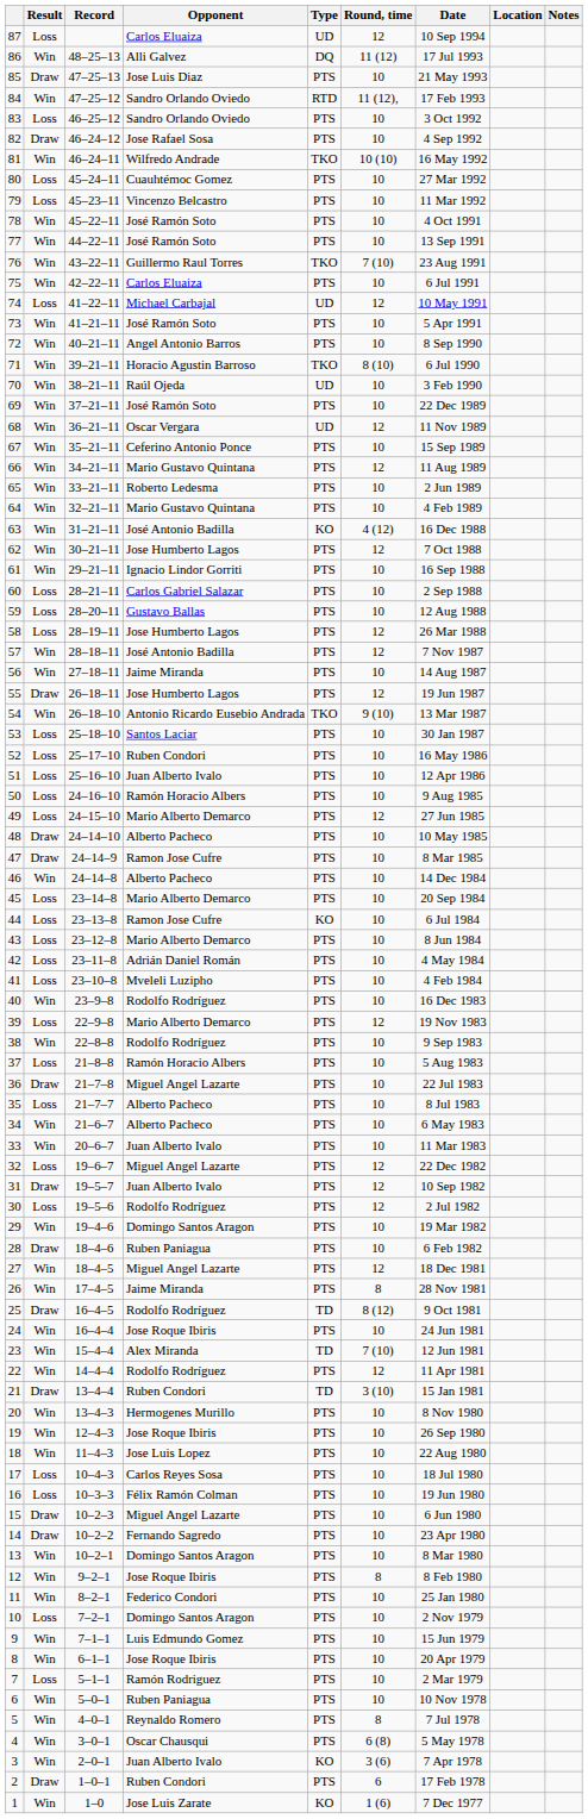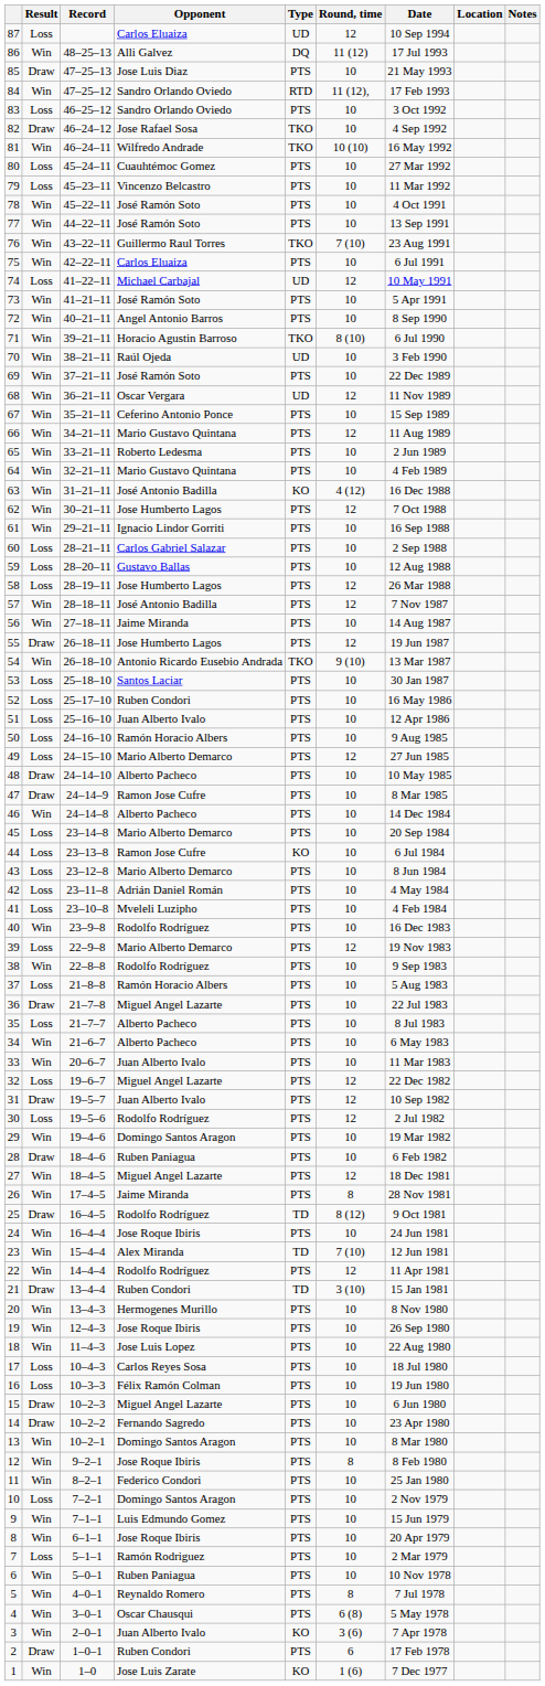 <table class="wikitable" style="text-align:center">
 <tr>
 <th></th>
 <th>Result</th>
 <th>Record</th>
 <th>Opponent</th>
 <th>Type</th>
 <th>Round, time</th>
 <th>Date</th>
 <th>Location</th>
 <th>Notes</th>
 </tr>
 <tr>
 <td>87</td>
 <td>Loss</td>
 <td></td>
 <td align=left><a href='#'>Carlos Eluaiza</a></td>
 <td>UD</td>
 <td>12</td>
 <td>10 Sep 1994</td>
 <td align=left></td>
 <td align=left></td>
 </tr>
 <tr>
 <td>86</td>
 <td>Win</td>
 <td>48–25–13</td>
 <td align=left>Alli Galvez</td>
 <td>DQ</td>
 <td>11 (12)</td>
 <td>17 Jul 1993</td>
 <td align=left></td>
 <td align=left></td>
 </tr>
 <tr>
 <td>85</td>
 <td>Draw</td>
 <td>47–25–13</td>
 <td align=left>Jose Luis Diaz</td>
 <td>PTS</td>
 <td>10</td>
 <td>21 May 1993</td>
 <td align=left></td>
 <td align=left></td>
 </tr>
 <tr>
 <td>84</td>
 <td>Win</td>
 <td>47–25–12</td>
 <td align=left>Sandro Orlando Oviedo</td>
 <td>RTD</td>
 <td>11 (12), </td>
 <td>17 Feb 1993</td>
 <td align=left></td>
 <td align=left></td>
 </tr>
 <tr>
 <td>83</td>
 <td>Loss</td>
 <td>46–25–12</td>
 <td align=left>Sandro Orlando Oviedo</td>
 <td>PTS</td>
 <td>10</td>
 <td>3 Oct 1992</td>
 <td align=left></td>
 <td align=left></td>
 </tr>
 <tr>
 <td>82</td>
 <td>Draw</td>
 <td>46–24–12</td>
 <td align=left>Jose Rafael Sosa</td>
-<td>PTS</td>
+<td>TKO</td>
 <td>10</td>
 <td>4 Sep 1992</td>
 <td align=left></td>
 <td align=left></td>
 </tr>
 <tr>
 <td>81</td>
 <td>Win</td>
 <td>46–24–11</td>
 <td align=left>Wilfredo Andrade</td>
 <td>TKO</td>
 <td>10 (10)</td>
 <td>16 May 1992</td>
 <td align=left></td>
 <td align=left></td>
 </tr>
 <tr>
 <td>80</td>
 <td>Loss</td>
 <td>45–24–11</td>
 <td align=left>Cuauhtémoc Gomez</td>
 <td>PTS</td>
 <td>10</td>
 <td>27 Mar 1992</td>
 <td align=left></td>
 <td align=left></td>
 </tr>
 <tr>
 <td>79</td>
 <td>Loss</td>
 <td>45–23–11</td>
 <td align=left>Vincenzo Belcastro</td>
 <td>PTS</td>
 <td>10</td>
 <td>11 Mar 1992</td>
 <td align=left></td>
 <td align=left></td>
 </tr>
 <tr>
 <td>78</td>
 <td>Win</td>
 <td>45–22–11</td>
 <td align=left>José Ramón Soto</td>
 <td>PTS</td>
 <td>10</td>
 <td>4 Oct 1991</td>
 <td align=left></td>
 <td align=left></td>
 </tr>
 <tr>
 <td>77</td>
 <td>Win</td>
 <td>44–22–11</td>
 <td align=left>José Ramón Soto</td>
 <td>PTS</td>
 <td>10</td>
 <td>13 Sep 1991</td>
 <td align=left></td>
 <td align=left></td>
 </tr>
 <tr>
 <td>76</td>
 <td>Win</td>
 <td>43–22–11</td>
 <td align=left>Guillermo Raul Torres</td>
 <td>TKO</td>
 <td>7 (10)</td>
 <td>23 Aug 1991</td>
 <td align=left></td>
 <td align=left></td>
 </tr>
 <tr>
 <td>75</td>
 <td>Win</td>
 <td>42–22–11</td>
 <td align=left><a href='#'>Carlos Eluaiza</a></td>
 <td>PTS</td>
 <td>10</td>
 <td>6 Jul 1991</td>
 <td align=left></td>
 <td align=left></td>
 </tr>
 <tr>
 <td>74</td>
 <td>Loss</td>
 <td>41–22–11</td>
 <td align=left><a href='#'>Michael Carbajal</a></td>
 <td>UD</td>
 <td>12</td>
 <td><a href='#'>10 May 1991</a></td>
 <td align=left></td>
 <td align=left></td>
 </tr>
 <tr>
 <td>73</td>
 <td>Win</td>
 <td>41–21–11</td>
 <td align=left>José Ramón Soto</td>
 <td>PTS</td>
 <td>10</td>
 <td>5 Apr 1991</td>
 <td align=left></td>
 <td align=left></td>
 </tr>
 <tr>
 <td>72</td>
 <td>Win</td>
 <td>40–21–11</td>
 <td align=left>Angel Antonio Barros</td>
 <td>PTS</td>
 <td>10</td>
 <td>8 Sep 1990</td>
 <td align=left></td>
 <td align=left></td>
 </tr>
 <tr>
 <td>71</td>
 <td>Win</td>
 <td>39–21–11</td>
 <td align=left>Horacio Agustin Barroso</td>
 <td>TKO</td>
 <td>8 (10)</td>
 <td>6 Jul 1990</td>
 <td align=left></td>
 <td align=left></td>
 </tr>
 <tr>
 <td>70</td>
 <td>Win</td>
 <td>38–21–11</td>
 <td align=left>Raúl Ojeda</td>
 <td>UD</td>
 <td>10</td>
 <td>3 Feb 1990</td>
 <td align=left></td>
 <td align=left></td>
 </tr>
 <tr>
 <td>69</td>
 <td>Win</td>
 <td>37–21–11</td>
 <td align=left>José Ramón Soto</td>
 <td>PTS</td>
 <td>10</td>
 <td>22 Dec 1989</td>
 <td align=left></td>
 <td align=left></td>
 </tr>
 <tr>
 <td>68</td>
 <td>Win</td>
 <td>36–21–11</td>
 <td align=left>Oscar Vergara</td>
 <td>UD</td>
 <td>12</td>
 <td>11 Nov 1989</td>
 <td align=left></td>
 <td align=left></td>
 </tr>
 <tr>
 <td>67</td>
 <td>Win</td>
 <td>35–21–11</td>
 <td align=left>Ceferino Antonio Ponce</td>
 <td>PTS</td>
 <td>10</td>
 <td>15 Sep 1989</td>
 <td align=left></td>
 <td align=left></td>
 </tr>
 <tr>
 <td>66</td>
 <td>Win</td>
 <td>34–21–11</td>
 <td align=left>Mario Gustavo Quintana</td>
 <td>PTS</td>
 <td>12</td>
 <td>11 Aug 1989</td>
 <td align=left></td>
 <td align=left></td>
 </tr>
 <tr>
 <td>65</td>
 <td>Win</td>
 <td>33–21–11</td>
 <td align=left>Roberto Ledesma</td>
 <td>PTS</td>
 <td>10</td>
 <td>2 Jun 1989</td>
 <td align=left></td>
 <td align=left></td>
 </tr>
 <tr>
 <td>64</td>
 <td>Win</td>
 <td>32–21–11</td>
 <td align=left>Mario Gustavo Quintana</td>
 <td>PTS</td>
 <td>10</td>
 <td>4 Feb 1989</td>
 <td align=left></td>
 <td align=left></td>
 </tr>
 <tr>
 <td>63</td>
 <td>Win</td>
 <td>31–21–11</td>
 <td align=left>José Antonio Badilla</td>
 <td>KO</td>
 <td>4 (12)</td>
 <td>16 Dec 1988</td>
 <td align=left></td>
 <td align=left></td>
 </tr>
 <tr>
 <td>62</td>
 <td>Win</td>
 <td>30–21–11</td>
 <td align=left>Jose Humberto Lagos</td>
 <td>PTS</td>
 <td>12</td>
 <td>7 Oct 1988</td>
 <td align=left></td>
 <td align=left></td>
 </tr>
 <tr>
 <td>61</td>
 <td>Win</td>
 <td>29–21–11</td>
 <td align=left>Ignacio Lindor Gorriti</td>
 <td>PTS</td>
 <td>10</td>
 <td>16 Sep 1988</td>
 <td align=left></td>
 <td align=left></td>
 </tr>
 <tr>
 <td>60</td>
 <td>Loss</td>
 <td>28–21–11</td>
 <td align=left><a href='#'>Carlos Gabriel Salazar</a></td>
 <td>PTS</td>
 <td>10</td>
 <td>2 Sep 1988</td>
 <td align=left></td>
 <td align=left></td>
 </tr>
 <tr>
 <td>59</td>
 <td>Loss</td>
 <td>28–20–11</td>
 <td align=left><a href='#'>Gustavo Ballas</a></td>
 <td>PTS</td>
 <td>10</td>
 <td>12 Aug 1988</td>
 <td align=left></td>
 <td align=left></td>
 </tr>
 <tr>
 <td>58</td>
 <td>Loss</td>
 <td>28–19–11</td>
 <td align=left>Jose Humberto Lagos</td>
 <td>PTS</td>
 <td>12</td>
 <td>26 Mar 1988</td>
 <td align=left></td>
 <td align=left></td>
 </tr>
 <tr>
 <td>57</td>
 <td>Win</td>
 <td>28–18–11</td>
 <td align=left>José Antonio Badilla</td>
 <td>PTS</td>
 <td>12</td>
 <td>7 Nov 1987</td>
 <td align=left></td>
 <td align=left></td>
 </tr>
 <tr>
 <td>56</td>
 <td>Win</td>
 <td>27–18–11</td>
 <td align=left>Jaime Miranda</td>
 <td>PTS</td>
 <td>10</td>
 <td>14 Aug 1987</td>
 <td align=left></td>
 <td align=left></td>
 </tr>
 <tr>
 <td>55</td>
 <td>Draw</td>
 <td>26–18–11</td>
 <td align=left>Jose Humberto Lagos</td>
 <td>PTS</td>
 <td>12</td>
 <td>19 Jun 1987</td>
 <td align=left></td>
 <td align=left></td>
 </tr>
 <tr>
 <td>54</td>
 <td>Win</td>
 <td>26–18–10</td>
 <td align=left>Antonio Ricardo Eusebio Andrada</td>
 <td>TKO</td>
 <td>9 (10)</td>
 <td>13 Mar 1987</td>
 <td align=left></td>
 <td align=left></td>
 </tr>
 <tr>
 <td>53</td>
 <td>Loss</td>
 <td>25–18–10</td>
 <td align=left><a href='#'>Santos Laciar</a></td>
 <td>PTS</td>
 <td>10</td>
 <td>30 Jan 1987</td>
 <td align=left></td>
 <td align=left></td>
 </tr>
 <tr>
 <td>52</td>
 <td>Loss</td>
 <td>25–17–10</td>
 <td align=left>Ruben Condori</td>
 <td>PTS</td>
 <td>10</td>
 <td>16 May 1986</td>
 <td align=left></td>
 <td align=left></td>
 </tr>
 <tr>
 <td>51</td>
 <td>Loss</td>
 <td>25–16–10</td>
 <td align=left>Juan Alberto Ivalo</td>
 <td>PTS</td>
 <td>10</td>
 <td>12 Apr 1986</td>
 <td align=left></td>
 <td align=left></td>
 </tr>
 <tr>
 <td>50</td>
 <td>Loss</td>
 <td>24–16–10</td>
 <td align=left>Ramón Horacio Albers</td>
 <td>PTS</td>
 <td>10</td>
 <td>9 Aug 1985</td>
 <td align=left></td>
 <td align=left></td>
 </tr>
 <tr>
 <td>49</td>
 <td>Loss</td>
 <td>24–15–10</td>
 <td align=left>Mario Alberto Demarco</td>
 <td>PTS</td>
 <td>12</td>
 <td>27 Jun 1985</td>
 <td align=left></td>
 <td align=left></td>
 </tr>
 <tr>
 <td>48</td>
 <td>Draw</td>
 <td>24–14–10</td>
 <td align=left>Alberto Pacheco</td>
 <td>PTS</td>
 <td>10</td>
 <td>10 May 1985</td>
 <td align=left></td>
 <td align=left></td>
 </tr>
 <tr>
 <td>47</td>
 <td>Draw</td>
 <td>24–14–9</td>
 <td align=left>Ramon Jose Cufre</td>
 <td>PTS</td>
 <td>10</td>
 <td>8 Mar 1985</td>
 <td align=left></td>
 <td align=left></td>
 </tr>
 <tr>
 <td>46</td>
 <td>Win</td>
 <td>24–14–8</td>
 <td align=left>Alberto Pacheco</td>
 <td>PTS</td>
 <td>10</td>
 <td>14 Dec 1984</td>
 <td align=left></td>
 <td align=left></td>
 </tr>
 <tr>
 <td>45</td>
 <td>Loss</td>
 <td>23–14–8</td>
 <td align=left>Mario Alberto Demarco</td>
 <td>PTS</td>
 <td>10</td>
 <td>20 Sep 1984</td>
 <td align=left></td>
 <td align=left></td>
 </tr>
 <tr>
 <td>44</td>
 <td>Loss</td>
 <td>23–13–8</td>
 <td align=left>Ramon Jose Cufre</td>
 <td>KO</td>
 <td>10</td>
 <td>6 Jul 1984</td>
 <td align=left></td>
 <td align=left></td>
 </tr>
 <tr>
 <td>43</td>
 <td>Loss</td>
 <td>23–12–8</td>
 <td align=left>Mario Alberto Demarco</td>
 <td>PTS</td>
 <td>10</td>
 <td>8 Jun 1984</td>
 <td align=left></td>
 <td align=left></td>
 </tr>
 <tr>
 <td>42</td>
 <td>Loss</td>
 <td>23–11–8</td>
 <td align=left>Adrián Daniel Román</td>
 <td>PTS</td>
 <td>10</td>
 <td>4 May 1984</td>
 <td align=left></td>
 <td align=left></td>
 </tr>
 <tr>
 <td>41</td>
 <td>Loss</td>
 <td>23–10–8</td>
 <td align=left>Mveleli Luzipho</td>
 <td>PTS</td>
 <td>10</td>
 <td>4 Feb 1984</td>
 <td align=left></td>
 <td align=left></td>
 </tr>
 <tr>
 <td>40</td>
 <td>Win</td>
 <td>23–9–8</td>
 <td align=left>Rodolfo Rodríguez</td>
 <td>PTS</td>
 <td>10</td>
 <td>16 Dec 1983</td>
 <td align=left></td>
 <td align=left></td>
 </tr>
 <tr>
 <td>39</td>
 <td>Loss</td>
 <td>22–9–8</td>
 <td align=left>Mario Alberto Demarco</td>
 <td>PTS</td>
 <td>12</td>
 <td>19 Nov 1983</td>
 <td align=left></td>
 <td align=left></td>
 </tr>
 <tr>
 <td>38</td>
 <td>Win</td>
 <td>22–8–8</td>
 <td align=left>Rodolfo Rodríguez</td>
 <td>PTS</td>
 <td>10</td>
 <td>9 Sep 1983</td>
 <td align=left></td>
 <td align=left></td>
 </tr>
 <tr>
 <td>37</td>
 <td>Loss</td>
 <td>21–8–8</td>
 <td align=left>Ramón Horacio Albers</td>
 <td>PTS</td>
 <td>10</td>
 <td>5 Aug 1983</td>
 <td align=left></td>
 <td align=left></td>
 </tr>
 <tr>
 <td>36</td>
 <td>Draw</td>
 <td>21–7–8</td>
 <td align=left>Miguel Angel Lazarte</td>
 <td>PTS</td>
 <td>10</td>
 <td>22 Jul 1983</td>
 <td align=left></td>
 <td align=left></td>
 </tr>
 <tr>
 <td>35</td>
 <td>Loss</td>
 <td>21–7–7</td>
 <td align=left>Alberto Pacheco</td>
 <td>PTS</td>
 <td>10</td>
 <td>8 Jul 1983</td>
 <td align=left></td>
 <td align=left></td>
 </tr>
 <tr>
 <td>34</td>
 <td>Win</td>
 <td>21–6–7</td>
 <td align=left>Alberto Pacheco</td>
 <td>PTS</td>
 <td>10</td>
 <td>6 May 1983</td>
 <td align=left></td>
 <td align=left></td>
 </tr>
 <tr>
 <td>33</td>
 <td>Win</td>
 <td>20–6–7</td>
 <td align=left>Juan Alberto Ivalo</td>
 <td>PTS</td>
 <td>10</td>
 <td>11 Mar 1983</td>
 <td align=left></td>
 <td align=left></td>
 </tr>
 <tr>
 <td>32</td>
 <td>Loss</td>
 <td>19–6–7</td>
 <td align=left>Miguel Angel Lazarte</td>
 <td>PTS</td>
 <td>12</td>
 <td>22 Dec 1982</td>
 <td align=left></td>
 <td align=left></td>
 </tr>
 <tr>
 <td>31</td>
 <td>Draw</td>
 <td>19–5–7</td>
 <td align=left>Juan Alberto Ivalo</td>
 <td>PTS</td>
 <td>12</td>
 <td>10 Sep 1982</td>
 <td align=left></td>
 <td align=left></td>
 </tr>
 <tr>
 <td>30</td>
 <td>Loss</td>
 <td>19–5–6</td>
 <td align=left>Rodolfo Rodríguez</td>
 <td>PTS</td>
 <td>12</td>
 <td>2 Jul 1982</td>
 <td align=left></td>
 <td align=left></td>
 </tr>
 <tr>
 <td>29</td>
 <td>Win</td>
 <td>19–4–6</td>
 <td align=left>Domingo Santos Aragon</td>
 <td>PTS</td>
 <td>10</td>
 <td>19 Mar 1982</td>
 <td align=left></td>
 <td align=left></td>
 </tr>
 <tr>
 <td>28</td>
 <td>Draw</td>
 <td>18–4–6</td>
 <td align=left>Ruben Paniagua</td>
 <td>PTS</td>
 <td>10</td>
 <td>6 Feb 1982</td>
 <td align=left></td>
 <td align=left></td>
 </tr>
 <tr>
 <td>27</td>
 <td>Win</td>
 <td>18–4–5</td>
 <td align=left>Miguel Angel Lazarte</td>
 <td>PTS</td>
 <td>12</td>
 <td>18 Dec 1981</td>
 <td align=left></td>
 <td align=left></td>
 </tr>
 <tr>
 <td>26</td>
 <td>Win</td>
 <td>17–4–5</td>
 <td align=left>Jaime Miranda</td>
 <td>PTS</td>
 <td>8</td>
 <td>28 Nov 1981</td>
 <td align=left></td>
 <td align=left></td>
 </tr>
 <tr>
 <td>25</td>
 <td>Draw</td>
 <td>16–4–5</td>
 <td align=left>Rodolfo Rodríguez</td>
 <td>TD</td>
 <td>8 (12)</td>
 <td>9 Oct 1981</td>
 <td align=left></td>
 <td align=left></td>
 </tr>
 <tr>
 <td>24</td>
 <td>Win</td>
 <td>16–4–4</td>
 <td align=left>Jose Roque Ibiris</td>
 <td>PTS</td>
 <td>10</td>
 <td>24 Jun 1981</td>
 <td align=left></td>
 <td align=left></td>
 </tr>
 <tr>
 <td>23</td>
 <td>Win</td>
 <td>15–4–4</td>
 <td align=left>Alex Miranda</td>
 <td>TD</td>
 <td>7 (10)</td>
 <td>12 Jun 1981</td>
 <td align=left></td>
 <td align=left></td>
 </tr>
 <tr>
 <td>22</td>
 <td>Win</td>
 <td>14–4–4</td>
 <td align=left>Rodolfo Rodríguez</td>
 <td>PTS</td>
 <td>12</td>
 <td>11 Apr 1981</td>
 <td align=left></td>
 <td align=left></td>
 </tr>
 <tr>
 <td>21</td>
 <td>Draw</td>
 <td>13–4–4</td>
 <td align=left>Ruben Condori</td>
 <td>TD</td>
 <td>3 (10)</td>
 <td>15 Jan 1981</td>
 <td align=left></td>
 <td align=left></td>
 </tr>
 <tr>
 <td>20</td>
 <td>Win</td>
 <td>13–4–3</td>
 <td align=left>Hermogenes Murillo</td>
 <td>PTS</td>
 <td>10</td>
 <td>8 Nov 1980</td>
 <td align=left></td>
 <td align=left></td>
 </tr>
 <tr>
 <td>19</td>
 <td>Win</td>
 <td>12–4–3</td>
 <td align=left>Jose Roque Ibiris</td>
 <td>PTS</td>
 <td>10</td>
 <td>26 Sep 1980</td>
 <td align=left></td>
 <td align=left></td>
 </tr>
 <tr>
 <td>18</td>
 <td>Win</td>
 <td>11–4–3</td>
 <td align=left>Jose Luis Lopez</td>
 <td>PTS</td>
 <td>10</td>
 <td>22 Aug 1980</td>
 <td align=left></td>
 <td align=left></td>
 </tr>
 <tr>
 <td>17</td>
 <td>Loss</td>
 <td>10–4–3</td>
 <td align=left>Carlos Reyes Sosa</td>
 <td>PTS</td>
 <td>10</td>
 <td>18 Jul 1980</td>
 <td align=left></td>
 <td align=left></td>
 </tr>
 <tr>
 <td>16</td>
 <td>Loss</td>
 <td>10–3–3</td>
 <td align=left>Félix Ramón Colman</td>
 <td>PTS</td>
 <td>10</td>
 <td>19 Jun 1980</td>
 <td align=left></td>
 <td align=left></td>
 </tr>
 <tr>
 <td>15</td>
 <td>Draw</td>
 <td>10–2–3</td>
 <td align=left>Miguel Angel Lazarte</td>
 <td>PTS</td>
 <td>10</td>
 <td>6 Jun 1980</td>
 <td align=left></td>
 <td align=left></td>
 </tr>
 <tr>
 <td>14</td>
 <td>Draw</td>
 <td>10–2–2</td>
 <td align=left>Fernando Sagredo</td>
 <td>PTS</td>
 <td>10</td>
 <td>23 Apr 1980</td>
 <td align=left></td>
 <td align=left></td>
 </tr>
 <tr>
 <td>13</td>
 <td>Win</td>
 <td>10–2–1</td>
 <td align=left>Domingo Santos Aragon</td>
 <td>PTS</td>
 <td>10</td>
 <td>8 Mar 1980</td>
 <td align=left></td>
 <td align=left></td>
 </tr>
 <tr>
 <td>12</td>
 <td>Win</td>
 <td>9–2–1</td>
 <td align=left>Jose Roque Ibiris</td>
 <td>PTS</td>
 <td>8</td>
 <td>8 Feb 1980</td>
 <td align=left></td>
 <td align=left></td>
 </tr>
 <tr>
 <td>11</td>
 <td>Win</td>
 <td>8–2–1</td>
 <td align=left>Federico Condori</td>
 <td>PTS</td>
 <td>10</td>
 <td>25 Jan 1980</td>
 <td align=left></td>
 <td align=left></td>
 </tr>
 <tr>
 <td>10</td>
 <td>Loss</td>
 <td>7–2–1</td>
 <td align=left>Domingo Santos Aragon</td>
 <td>PTS</td>
 <td>10</td>
 <td>2 Nov 1979</td>
 <td align=left></td>
 <td align=left></td>
 </tr>
 <tr>
 <td>9</td>
 <td>Win</td>
 <td>7–1–1</td>
 <td align=left>Luis Edmundo Gomez</td>
 <td>PTS</td>
 <td>10</td>
 <td>15 Jun 1979</td>
 <td align=left></td>
 <td align=left></td>
 </tr>
 <tr>
 <td>8</td>
 <td>Win</td>
 <td>6–1–1</td>
 <td align=left>Jose Roque Ibiris</td>
 <td>PTS</td>
 <td>10</td>
 <td>20 Apr 1979</td>
 <td align=left></td>
 <td align=left></td>
 </tr>
 <tr>
 <td>7</td>
 <td>Loss</td>
 <td>5–1–1</td>
 <td align=left>Ramón Rodriguez</td>
 <td>PTS</td>
 <td>10</td>
 <td>2 Mar 1979</td>
 <td align=left></td>
 <td align=left></td>
 </tr>
 <tr>
 <td>6</td>
 <td>Win</td>
 <td>5–0–1</td>
 <td align=left>Ruben Paniagua</td>
 <td>PTS</td>
 <td>10</td>
 <td>10 Nov 1978</td>
 <td align=left></td>
 <td align=left></td>
 </tr>
 <tr>
 <td>5</td>
 <td>Win</td>
 <td>4–0–1</td>
 <td align=left>Reynaldo Romero</td>
 <td>PTS</td>
 <td>8</td>
 <td>7 Jul 1978</td>
 <td align=left></td>
 <td align=left></td>
 </tr>
 <tr>
 <td>4</td>
 <td>Win</td>
 <td>3–0–1</td>
 <td align=left>Oscar Chausqui</td>
 <td>PTS</td>
 <td>6 (8)</td>
 <td>5 May 1978</td>
 <td align=left></td>
 <td align=left></td>
 </tr>
 <tr>
 <td>3</td>
 <td>Win</td>
 <td>2–0–1</td>
 <td align=left>Juan Alberto Ivalo</td>
 <td>KO</td>
 <td>3 (6)</td>
 <td>7 Apr 1978</td>
 <td align=left></td>
 <td align=left></td>
 </tr>
 <tr>
 <td>2</td>
 <td>Draw</td>
 <td>1–0–1</td>
 <td align=left>Ruben Condori</td>
 <td>PTS</td>
 <td>6</td>
 <td>17 Feb 1978</td>
 <td align=left></td>
 <td align=left></td>
 </tr>
 <tr>
 <td>1</td>
 <td>Win</td>
 <td>1–0</td>
 <td align=left>Jose Luis Zarate</td>
 <td>KO</td>
 <td>1 (6)</td>
 <td>7 Dec 1977</td>
 <td align=left></td>
 <td align=left></td>
 </tr>
 </table>
